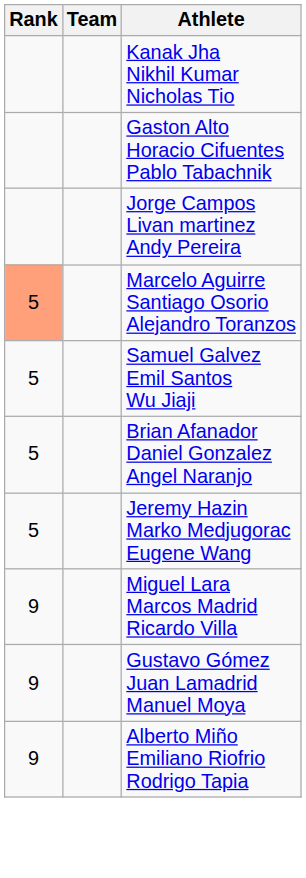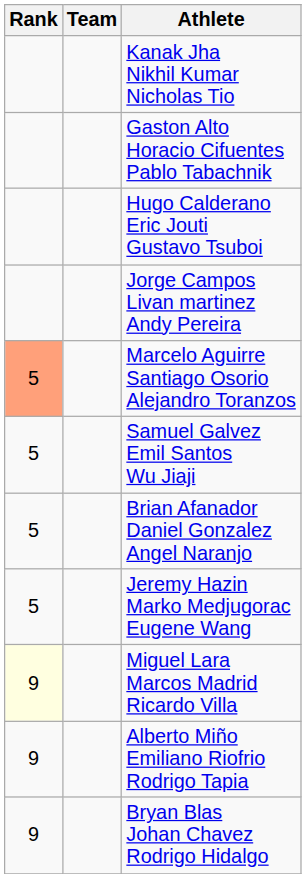 <table class="wikitable sortable" style="text-align:center">
 <tr>
 <th>Rank</th>
 <th>Team</th>
 <th class="unsortable">Athlete</th>
 </tr>
 <tr>
 <td></td>
 <td align="left"></td>
 <td align="left"><a href='#'>Kanak Jha</a><br><a href='#'>Nikhil Kumar</a><br><a href='#'>Nicholas Tio</a></td>
 </tr>
 <tr>
 <td></td>
 <td align="left"></td>
 <td align="left"><a href='#'>Gaston Alto</a><br><a href='#'>Horacio Cifuentes</a><br><a href='#'>Pablo Tabachnik</a></td>
+</tr>
+<tr>
+<td></td>
+<td align="left"></td>
+<td align="left"><a href='#'>Hugo Calderano</a><br><a href='#'>Eric Jouti</a><br><a href='#'>Gustavo Tsuboi</a></td>
 </tr>
 <tr>
 <td></td>
 <td align="left"></td>
 <td align="left"><a href='#'>Jorge Campos</a><br><a href='#'>Livan martinez</a><br><a href='#'>Andy Pereira</a></td>
 </tr>
 <tr>
 <td style="background: lightsalmon;">5</td>
 <td align="left"></td>
 <td align="left"><a href='#'>Marcelo Aguirre</a><br><a href='#'>Santiago Osorio</a><br><a href='#'>Alejandro Toranzos</a></td>
 </tr>
 <tr>
 <td>5</td>
 <td align="left"></td>
 <td align="left"><a href='#'>Samuel Galvez</a><br><a href='#'>Emil Santos</a><br><a href='#'>Wu Jiaji</a></td>
 </tr>
 <tr>
 <td>5</td>
 <td align="left"></td>
 <td align="left"><a href='#'>Brian Afanador</a><br><a href='#'>Daniel Gonzalez</a><br><a href='#'>Angel Naranjo</a></td>
 </tr>
 <tr>
 <td>5</td>
 <td align="left"></td>
 <td align="left"><a href='#'>Jeremy Hazin</a><br><a href='#'>Marko Medjugorac</a><br><a href='#'>Eugene Wang</a></td>
 </tr>
 <tr>
-<td>9</td>
+<td style="background: lightyellow;">9</td>
 <td align="left"></td>
 <td align="left"><a href='#'>Miguel Lara</a><br><a href='#'>Marcos Madrid</a><br><a href='#'>Ricardo Villa</a></td>
 </tr>
 <tr>
 <td>9</td>
 <td align="left"></td>
-<td align="left"><a href='#'>Gustavo Gómez</a><br><a href='#'>Juan Lamadrid</a><br><a href='#'>Manuel Moya</a></td>
+<td align="left"><a href='#'>Alberto Miño</a><br><a href='#'>Emiliano Riofrio</a><br><a href='#'>Rodrigo Tapia</a></td>
 </tr>
 <tr>
 <td>9</td>
 <td align="left"></td>
-<td align="left"><a href='#'>Alberto Miño</a><br><a href='#'>Emiliano Riofrio</a><br><a href='#'>Rodrigo Tapia</a></td>
+<td align="left"><a href='#'>Bryan Blas</a><br><a href='#'>Johan Chavez</a><br><a href='#'>Rodrigo Hidalgo</a></td>
 </tr>
 </table>
